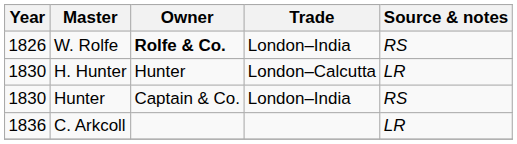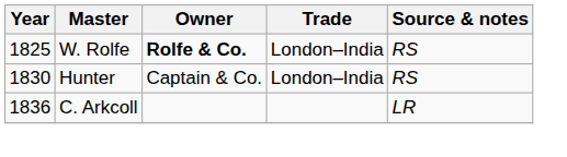 <table class="sortable wikitable">
 <tr>
 <th>Year</th>
 <th>Master</th>
 <th>Owner</th>
 <th>Trade</th>
 <th>Source & notes</th>
 </tr>
 <tr>
-<td>1826</td>
+<td>1825</td>
 <td>W. Rolfe</td>
 <td><strong>Rolfe & Co.</strong></td>
 <td>London–India</td>
 <td><em>RS</em></td>
-</tr>
-<tr>
-<td>1830</td>
-<td>H. Hunter</td>
-<td>Hunter</td>
-<td>London–Calcutta</td>
-<td><em>LR</em></td>
 </tr>
 <tr>
 <td>1830</td>
 <td>Hunter</td>
 <td>Captain & Co.</td>
 <td>London–India</td>
 <td><em>RS</em></td>
 </tr>
 <tr>
 <td>1836</td>
 <td>C. Arkcoll</td>
 <td></td>
 <td></td>
 <td><em>LR</em></td>
 </tr>
 <tr>
 </tr>
 </table>
